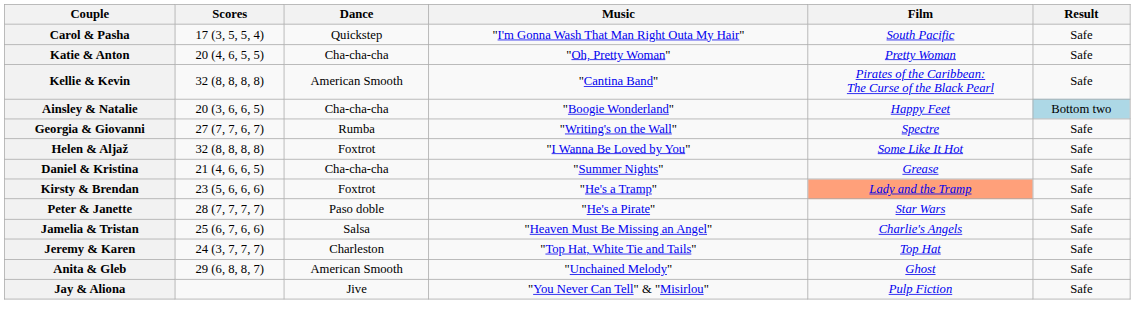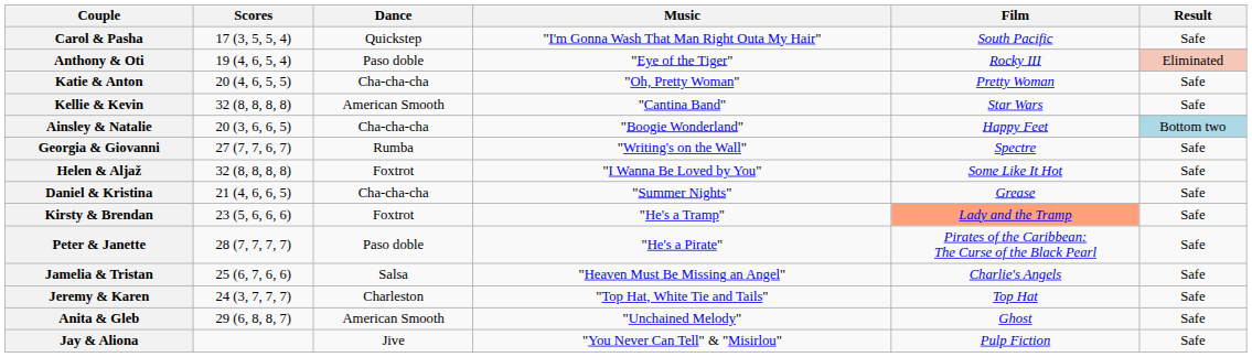 <table class="wikitable sortable" style="text-align:center; width:90%">
 <tr>
 <th scope="col">Couple</th>
 <th scope="col">Scores</th>
 <th scope="col" class="unsortable">Dance</th>
 <th scope="col" class="unsortable">Music</th>
 <th scope="col" class="unsortable">Film</th>
 <th scope="col" class="unsortable">Result</th>
 </tr>
 <tr>
 <th scope="row">Carol & Pasha</th>
 <td>17 (3, 5, 5, 4)</td>
 <td>Quickstep</td>
 <td>"<a href='#'>I'm Gonna Wash That Man Right Outa My Hair</a>"</td>
 <td><em><a href='#'>South Pacific</a></em></td>
 <td>Safe</td>
 </tr>
 <tr>
+<th scope="row">Anthony & Oti</th>
+<td>19 (4, 6, 5, 4)</td>
+<td>Paso doble</td>
+<td>"<a href='#'>Eye of the Tiger</a>"</td>
+<td><em><a href='#'>Rocky III</a></em></td>
+<td bgcolor="f4c7b8">Eliminated</td>
+</tr>
+<tr>
 <th scope="row">Katie & Anton</th>
 <td>20 (4, 6, 5, 5)</td>
 <td>Cha-cha-cha</td>
 <td>"<a href='#'>Oh, Pretty Woman</a>"</td>
 <td><em><a href='#'>Pretty Woman</a></em></td>
 <td>Safe</td>
 </tr>
 <tr>
 <th scope="row">Kellie & Kevin</th>
 <td>32 (8, 8, 8, 8)</td>
 <td>American Smooth</td>
 <td>"<a href='#'>Cantina Band</a>"</td>
-<td><em><a href='#'>Pirates of the Caribbean:<br>The Curse of the Black Pearl</a></em></td>
+<td><em><a href='#'>Star Wars</a></em></td>
 <td>Safe</td>
 </tr>
 <tr>
 <th scope="row">Ainsley & Natalie</th>
 <td>20 (3, 6, 6, 5)</td>
 <td>Cha-cha-cha</td>
 <td>"<a href='#'>Boogie Wonderland</a>"</td>
 <td><em><a href='#'>Happy Feet</a></em></td>
 <td bgcolor="lightblue">Bottom two</td>
 </tr>
 <tr>
 <th scope="row">Georgia & Giovanni</th>
 <td>27 (7, 7, 6, 7)</td>
 <td>Rumba</td>
 <td>"<a href='#'>Writing's on the Wall</a>"</td>
 <td><em><a href='#'>Spectre</a></em></td>
 <td>Safe</td>
 </tr>
 <tr>
 <th scope="row">Helen & Aljaž</th>
 <td>32 (8, 8, 8, 8)</td>
 <td>Foxtrot</td>
 <td>"<a href='#'>I Wanna Be Loved by You</a>"</td>
 <td><em><a href='#'>Some Like It Hot</a></em></td>
 <td>Safe</td>
 </tr>
 <tr>
 <th scope="row">Daniel & Kristina</th>
 <td>21 (4, 6, 6, 5)</td>
 <td>Cha-cha-cha</td>
 <td>"<a href='#'>Summer Nights</a>"</td>
 <td><em><a href='#'>Grease</a></em></td>
 <td>Safe</td>
 </tr>
 <tr>
 <th scope="row">Kirsty & Brendan</th>
 <td>23 (5, 6, 6, 6)</td>
 <td>Foxtrot</td>
 <td>"<a href='#'>He's a Tramp</a>"</td>
 <td style="background: lightsalmon;"><em><a href='#'>Lady and the Tramp</a></em></td>
 <td>Safe</td>
 </tr>
 <tr>
 <th scope="row">Peter & Janette</th>
 <td>28 (7, 7, 7, 7)</td>
 <td>Paso doble</td>
 <td>"<a href='#'>He's a Pirate</a>"</td>
-<td><em><a href='#'>Star Wars</a></em></td>
+<td><em><a href='#'>Pirates of the Caribbean:<br>The Curse of the Black Pearl</a></em></td>
 <td>Safe</td>
 </tr>
 <tr>
 <th scope="row">Jamelia & Tristan</th>
 <td>25 (6, 7, 6, 6)</td>
 <td>Salsa</td>
 <td>"<a href='#'>Heaven Must Be Missing an Angel</a>"</td>
 <td><em><a href='#'>Charlie's Angels</a></em></td>
 <td>Safe</td>
 </tr>
 <tr>
 <th scope="row">Jeremy & Karen</th>
 <td>24 (3, 7, 7, 7)</td>
 <td>Charleston</td>
 <td>"<a href='#'>Top Hat, White Tie and Tails</a>"</td>
 <td><em><a href='#'>Top Hat</a></em></td>
 <td>Safe</td>
 </tr>
 <tr>
 <th scope="row">Anita & Gleb</th>
 <td>29 (6, 8, 8, 7)</td>
 <td>American Smooth</td>
 <td>"<a href='#'>Unchained Melody</a>"</td>
 <td><em><a href='#'>Ghost</a></em></td>
 <td>Safe</td>
 </tr>
 <tr>
 <th scope="row">Jay & Aliona</th>
 <td></td>
 <td>Jive</td>
 <td>"<a href='#'>You Never Can Tell</a>" & "<a href='#'>Misirlou</a>"</td>
 <td><em><a href='#'>Pulp Fiction</a></em></td>
 <td>Safe</td>
 </tr>
 </table>
